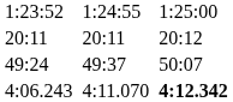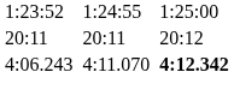 <table>
 <tr>
 <td></td>
 <td></td>
 <td>1:23:52</td>
 <td></td>
 <td>1:24:55</td>
 <td></td>
 <td>1:25:00</td>
 </tr>
 <tr>
 <td></td>
 <td></td>
 <td>20:11</td>
 <td></td>
 <td>20:11</td>
 <td></td>
 <td>20:12</td>
 </tr>
 <tr>
 <td></td>
 <td></td>
-<td>49:24</td>
-<td></td>
-<td>49:37</td>
-<td></td>
-<td>50:07</td>
-</tr>
-<tr>
-<td></td>
-<td></td>
 <td>4:06.243</td>
 <td></td>
 <td>4:11.070</td>
 <td></td>
 <td><strong>4:12.342</strong></td>
 </tr>
 <tr>
 <td></td>
 <td colspan="2"></td>
 <td colspan="2"></td>
 <td colspan="2"></td>
 </tr>
 </table>
